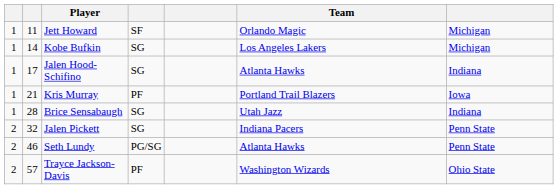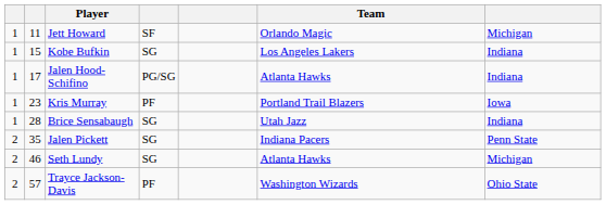 <table class="wikitable sortable plainrowheaders" style="text-align:left">
 <tr>
 <th scope="col" style="width:20px;"></th>
 <th scope="col" style="width:20px;"></th>
 <th scope="col" style="width:120px;">Player</th>
 <th scope="col" style="width:20px;"></th>
 <th scope="col" style="width:100px;"></th>
 <th scope="col" style="width:300px;">Team</th>
 <th scope="col" style="width:150px;"></th>
 </tr>
 <tr>
 <td style="text-align:center;">1</td>
 <td style="text-align:center;">11</td>
 <td><a href='#'>Jett Howard</a></td>
 <td>SF</td>
 <td></td>
 <td><a href='#'>Orlando Magic</a> </td>
 <td><a href='#'>Michigan</a> </td>
 </tr>
 <tr>
 <td style="text-align:center;">1</td>
-<td style="text-align:center;">14</td>
+<td style="text-align:center;">15</td>
 <td><a href='#'>Kobe Bufkin</a></td>
 <td>SG</td>
 <td></td>
 <td><a href='#'>Los Angeles Lakers</a></td>
-<td><a href='#'>Michigan</a> </td>
+<td><a href='#'>Indiana</a> </td>
 </tr>
 <tr>
 <td style="text-align:center;">1</td>
 <td style="text-align:center;">17</td>
 <td><a href='#'>Jalen Hood-Schifino</a></td>
-<td>SG</td>
+<td>PG/SG</td>
 <td></td>
 <td><a href='#'>Atlanta Hawks</a></td>
 <td><a href='#'>Indiana</a> </td>
 </tr>
 <tr>
 <td style="text-align:center;">1</td>
-<td style="text-align:center;">21</td>
+<td style="text-align:center;">23</td>
 <td><a href='#'>Kris Murray</a></td>
 <td>PF</td>
 <td></td>
 <td><a href='#'>Portland Trail Blazers</a> </td>
 <td><a href='#'>Iowa</a> </td>
 </tr>
 <tr>
 <td style="text-align:center;">1</td>
 <td style="text-align:center;">28</td>
 <td><a href='#'>Brice Sensabaugh</a></td>
 <td>SG</td>
 <td></td>
 <td><a href='#'>Utah Jazz</a> </td>
 <td><a href='#'>Indiana</a> </td>
 </tr>
 <tr>
 <td style="text-align:center;">2</td>
-<td style="text-align:center;">32</td>
+<td style="text-align:center;">35</td>
 <td><a href='#'>Jalen Pickett</a></td>
 <td>SG</td>
 <td></td>
 <td><a href='#'>Indiana Pacers</a> </td>
 <td><a href='#'>Penn State</a> </td>
 </tr>
 <tr>
 <td style="text-align:center;">2</td>
 <td style="text-align:center;">46</td>
 <td><a href='#'>Seth Lundy</a></td>
-<td>PG/SG</td>
+<td>SG</td>
 <td></td>
 <td><a href='#'>Atlanta Hawks</a> </td>
-<td><a href='#'>Penn State</a> </td>
+<td><a href='#'>Michigan</a> </td>
 </tr>
 <tr>
 <td style="text-align:center;">2</td>
 <td style="text-align:center;">57</td>
 <td><a href='#'>Trayce Jackson-Davis</a></td>
 <td>PF</td>
 <td></td>
 <td><a href='#'>Washington Wizards</a> </td>
 <td><a href='#'>Ohio State</a> </td>
 </tr>
 </table>
